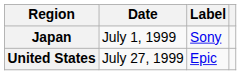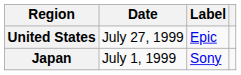 <table class="wikitable plainrowheaders">
 <tr>
 <th scope="col">Region</th>
 <th scope="col">Date</th>
 <th scope="col">Label</th>
 <th scope="col"></th>
 </tr>
 <tr>
+<th scope="row">United States</th>
+<td>July 27, 1999</td>
+<td><a href='#'>Epic</a></td>
+<td align="center"></td>
+</tr>
+<tr>
 <th scope="row">Japan</th>
 <td>July 1, 1999</td>
 <td><a href='#'>Sony</a></td>
 <td align="center"></td>
 </tr>
-<tr>
-<th scope="row">United States</th>
-<td>July 27, 1999</td>
-<td><a href='#'>Epic</a></td>
-<td align="center"></td>
-</tr>
 </table>
